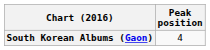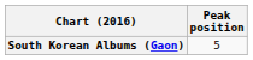 <table class="wikitable sortable plainrowheaders"  style="text-align:center">
 <tr>
 <th>Chart (2016)</th>
 <th>Peak<br>position</th>
 </tr>
 <tr>
 <th scope="row">South Korean Albums (<a href='#'>Gaon</a>)</th>
-<td>4</td>
+<td>5</td>
 </tr>
 </table>
